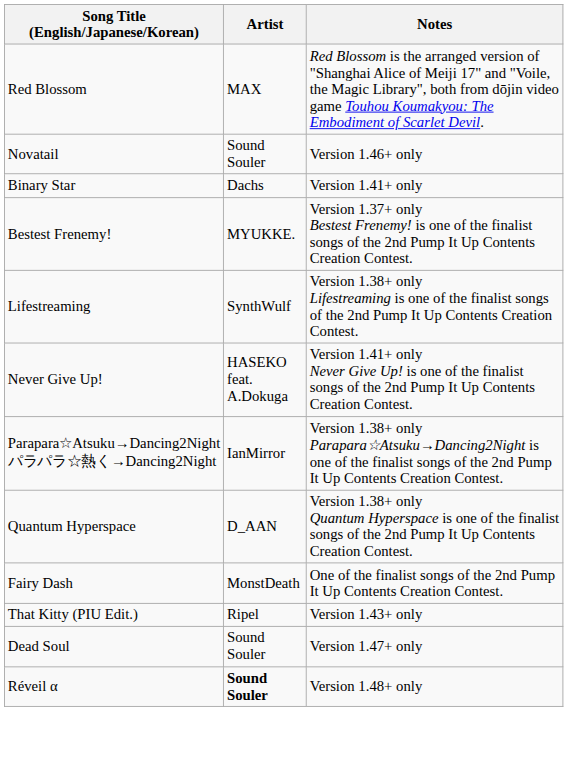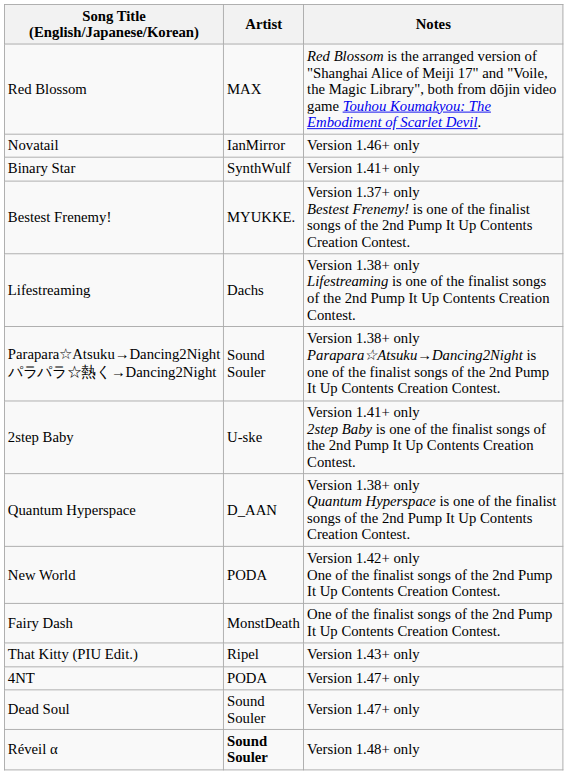 <table class="wikitable sortable">
 <tr>
 <th>Song Title<br>(English/Japanese/Korean)</th>
 <th>Artist</th>
 <th>Notes</th>
 </tr>
 <tr>
 <td>Red Blossom</td>
 <td>MAX</td>
 <td><em>Red Blossom</em> is the arranged version of "Shanghai Alice of Meiji 17" and "Voile, the Magic Library", both from dōjin video game <em><a href='#'>Touhou Koumakyou: The Embodiment of Scarlet Devil</a></em>.</td>
 </tr>
 <tr>
 <td>Novatail</td>
-<td>Sound Souler</td>
+<td>IanMirror</td>
 <td>Version 1.46+ only</td>
 </tr>
 <tr>
 <td>Binary Star</td>
-<td>Dachs</td>
+<td>SynthWulf</td>
 <td>Version 1.41+ only</td>
 </tr>
 <tr>
 <td>Bestest Frenemy!</td>
 <td>MYUKKE.</td>
 <td>Version 1.37+ only<br><em>Bestest Frenemy!</em> is one of the finalist songs of the 2nd Pump It Up Contents Creation Contest.</td>
 </tr>
 <tr>
 <td>Lifestreaming</td>
-<td>SynthWulf</td>
+<td>Dachs</td>
 <td>Version 1.38+ only<br><em>Lifestreaming</em> is one of the finalist songs of the 2nd Pump It Up Contents Creation Contest.</td>
 </tr>
 <tr>
-<td>Never Give Up!</td>
-<td>HASEKO feat. A.Dokuga</td>
-<td>Version 1.41+ only<br><em>Never Give Up!</em> is one of the finalist songs of the 2nd Pump It Up Contents Creation Contest.</td>
+<td>Parapara☆Atsuku→Dancing2Night<br>パラパラ☆熱く→Dancing2Night</td>
+<td>Sound Souler</td>
+<td>Version 1.38+ only<br><em>Parapara☆Atsuku→Dancing2Night</em> is one of the finalist songs of the 2nd Pump It Up Contents Creation Contest.</td>
 </tr>
 <tr>
-<td>Parapara☆Atsuku→Dancing2Night<br>パラパラ☆熱く→Dancing2Night</td>
-<td>IanMirror</td>
-<td>Version 1.38+ only<br><em>Parapara☆Atsuku→Dancing2Night</em> is one of the finalist songs of the 2nd Pump It Up Contents Creation Contest.</td>
+<td>2step Baby</td>
+<td>U-ske</td>
+<td>Version 1.41+ only<br><em>2step Baby</em> is one of the finalist songs of the 2nd Pump It Up Contents Creation Contest.</td>
 </tr>
 <tr>
 <td>Quantum Hyperspace</td>
 <td>D_AAN</td>
 <td>Version 1.38+ only<br><em>Quantum Hyperspace</em> is one of the finalist songs of the 2nd Pump It Up Contents Creation Contest.</td>
+</tr>
+<tr>
+<td>New World</td>
+<td>PODA</td>
+<td>Version 1.42+ only<br>One of the finalist songs of the 2nd Pump It Up Contents Creation Contest.</td>
 </tr>
 <tr>
 <td>Fairy Dash</td>
 <td>MonstDeath</td>
 <td>One of the finalist songs of the 2nd Pump It Up Contents Creation Contest.</td>
 </tr>
 <tr>
 <td>That Kitty (PIU Edit.)</td>
 <td>Ripel</td>
 <td>Version 1.43+ only</td>
 </tr>
 <tr>
+<td>4NT</td>
+<td>PODA</td>
+<td>Version 1.47+ only</td>
+</tr>
+<tr>
 <td>Dead Soul</td>
 <td>Sound Souler</td>
 <td>Version 1.47+ only</td>
 </tr>
 <tr>
 <td>Réveil α</td>
 <td><strong>Sound Souler</strong></td>
 <td>Version 1.48+ only</td>
 </tr>
 </table>
